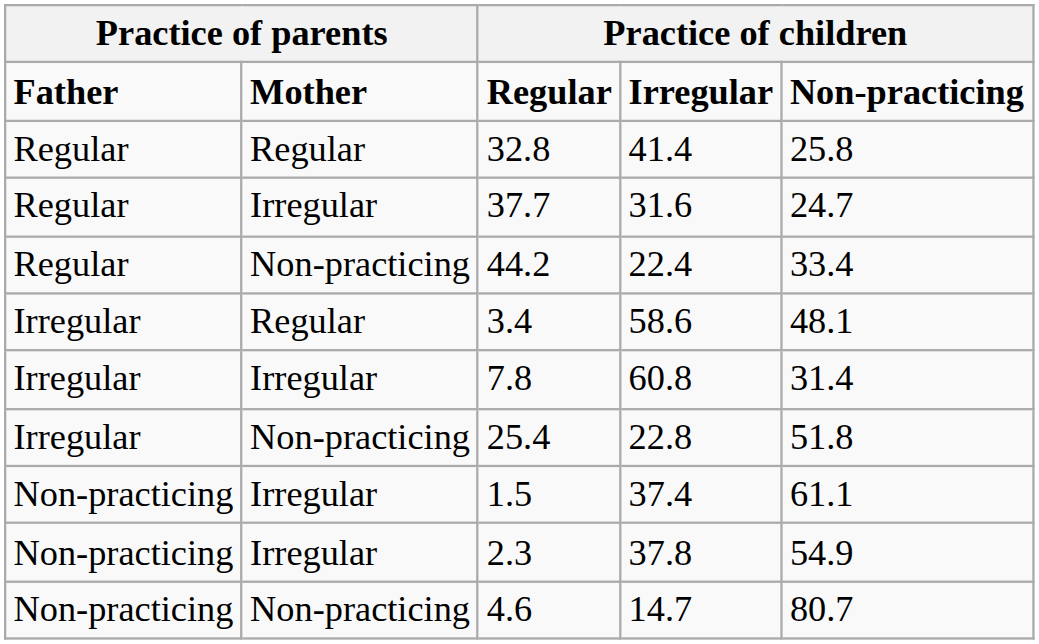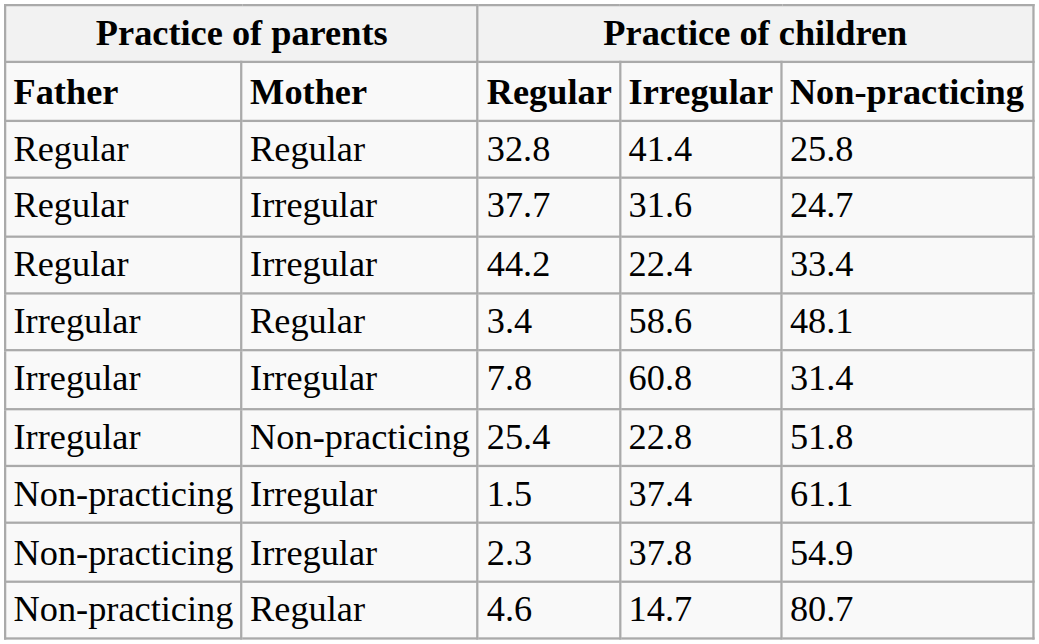 <table class="wikitable">
 <tr>
 <th colspan="2">Practice of parents</th>
 <th colspan="3">Practice of children</th>
 </tr>
 <tr>
 <td><strong>Father</strong></td>
 <td><strong>Mother</strong></td>
 <td><strong>Regular</strong></td>
 <td><strong>Irregular</strong></td>
 <td><strong>Non-practicing</strong></td>
 </tr>
 <tr>
 <td>Regular</td>
 <td>Regular</td>
 <td>32.8</td>
 <td>41.4</td>
 <td>25.8</td>
 </tr>
 <tr>
 <td>Regular</td>
 <td>Irregular</td>
 <td>37.7</td>
 <td>31.6</td>
 <td>24.7</td>
 </tr>
 <tr>
 <td>Regular</td>
-<td>Non-practicing</td>
+<td>Irregular</td>
 <td>44.2</td>
 <td>22.4</td>
 <td>33.4</td>
 </tr>
 <tr>
 <td>Irregular</td>
 <td>Regular</td>
 <td>3.4</td>
 <td>58.6</td>
 <td>48.1</td>
 </tr>
 <tr>
 <td>Irregular</td>
 <td>Irregular</td>
 <td>7.8</td>
 <td>60.8</td>
 <td>31.4</td>
 </tr>
 <tr>
 <td>Irregular</td>
 <td>Non-practicing</td>
 <td>25.4</td>
 <td>22.8</td>
 <td>51.8</td>
 </tr>
 <tr>
 <td>Non-practicing</td>
 <td>Irregular</td>
 <td>1.5</td>
 <td>37.4</td>
 <td>61.1</td>
 </tr>
 <tr>
 <td>Non-practicing</td>
 <td>Irregular</td>
 <td>2.3</td>
 <td>37.8</td>
 <td>54.9</td>
 </tr>
 <tr>
 <td>Non-practicing</td>
-<td>Non-practicing</td>
+<td>Regular</td>
 <td>4.6</td>
 <td>14.7</td>
 <td>80.7</td>
 </tr>
 </table>
